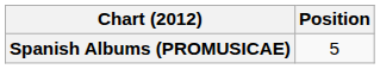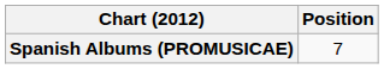 <table class="wikitable plainrowheaders" style="text-align:center">
 <tr>
 <th scope="col">Chart (2012)</th>
 <th scope="col">Position</th>
 </tr>
 <tr>
 <th scope="row">Spanish Albums (PROMUSICAE)</th>
-<td>5</td>
+<td>7</td>
 </tr>
 </table>
